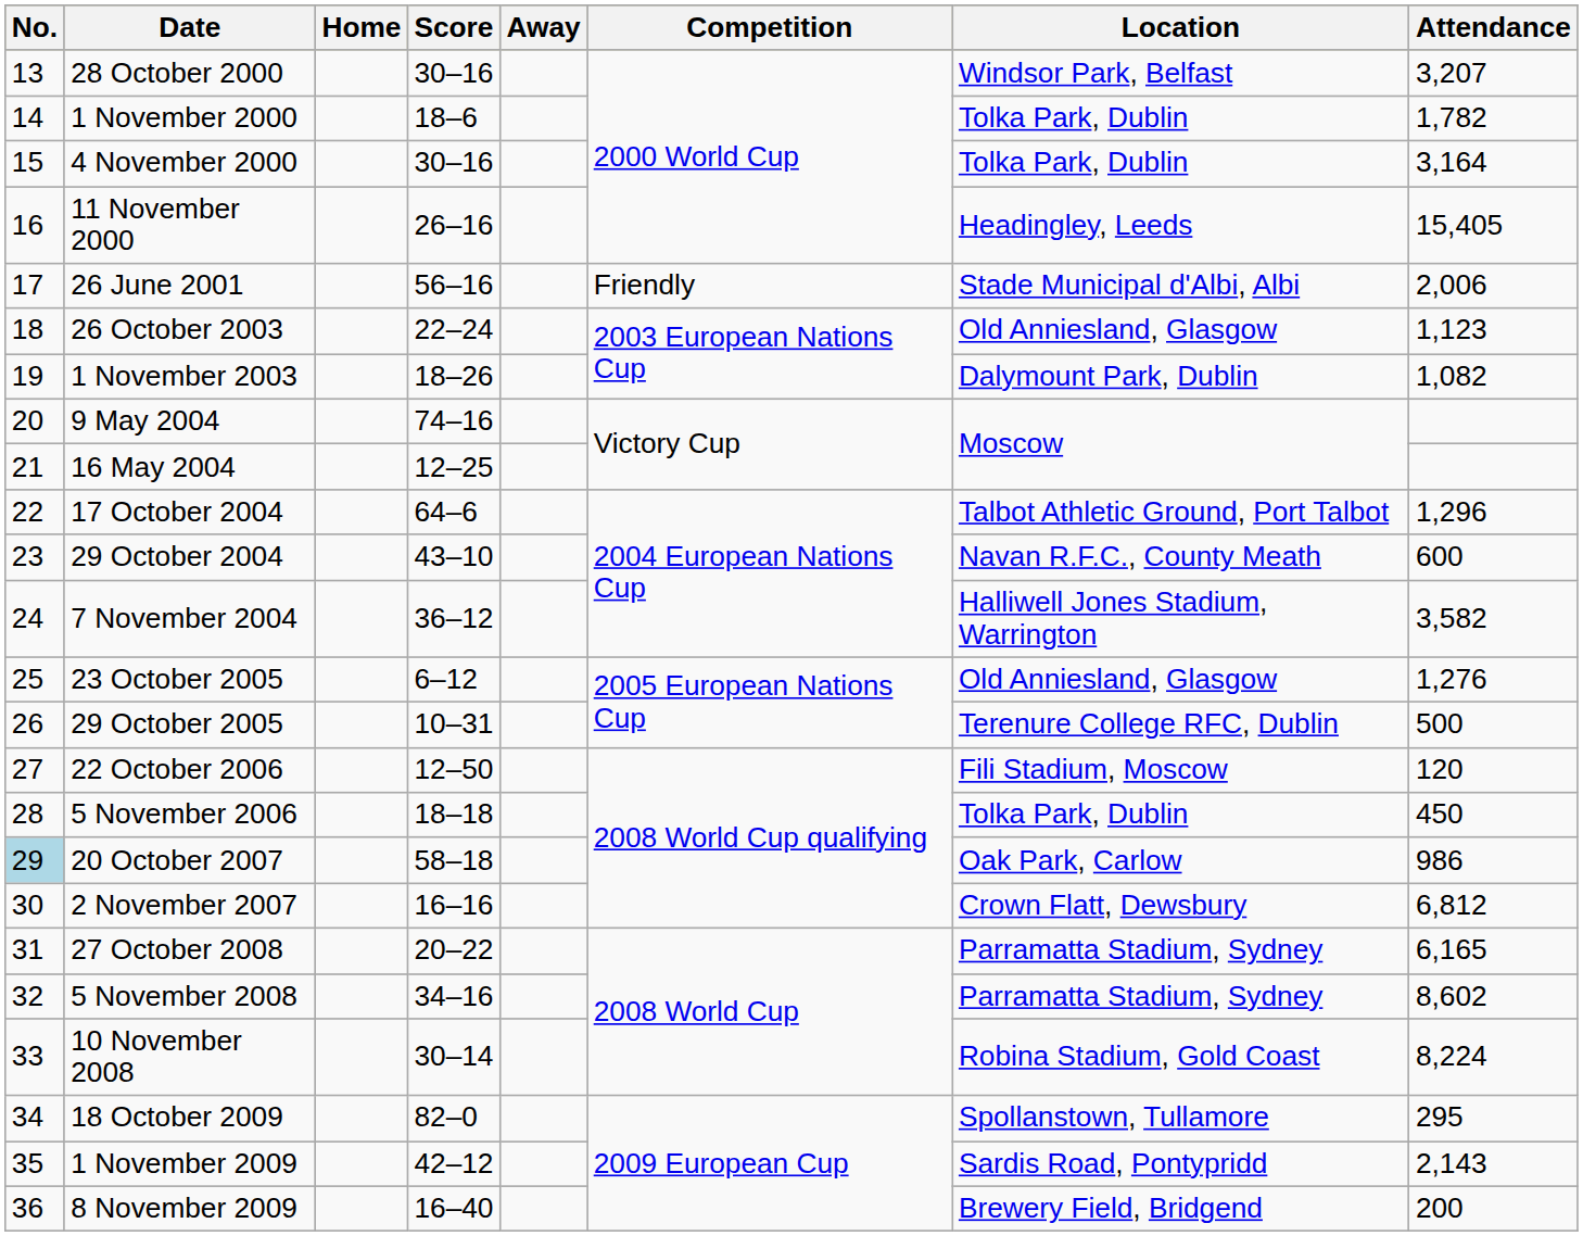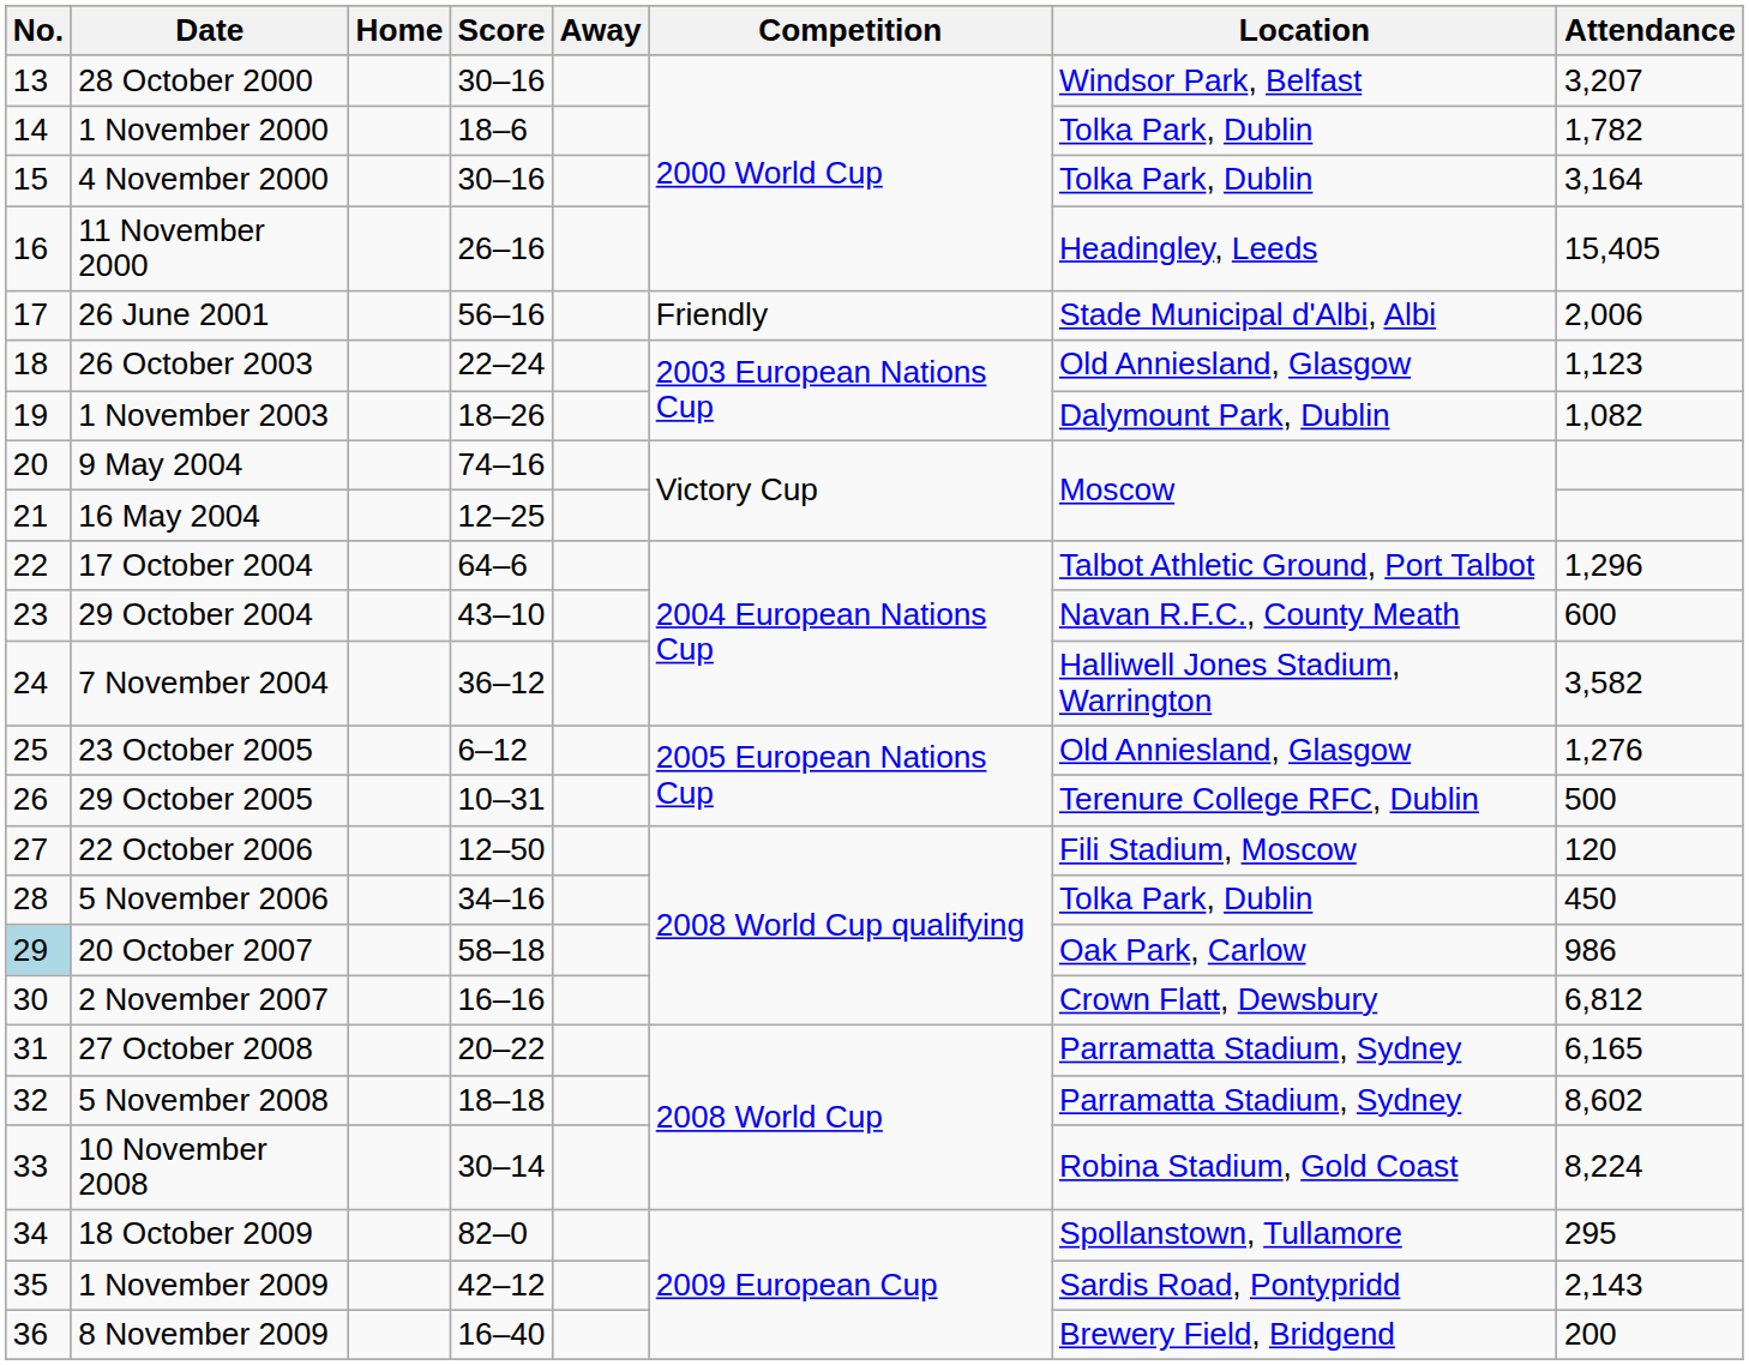 <table class="wikitable" width=100%>
 <tr bgcolor=#bdb76b>
 <th>No.</th>
 <th>Date</th>
 <th>Home</th>
 <th>Score</th>
 <th>Away</th>
 <th>Competition</th>
 <th>Location</th>
 <th>Attendance</th>
 </tr>
 <tr>
 <td>13</td>
 <td>28 October 2000</td>
 <td></td>
 <td>30–16</td>
 <td></td>
 <td rowspan=4><a href='#'>2000 World Cup</a></td>
 <td><a href='#'>Windsor Park</a>, <a href='#'>Belfast</a></td>
 <td>3,207</td>
 </tr>
 <tr>
 <td>14</td>
 <td>1 November 2000</td>
 <td></td>
 <td>18–6</td>
 <td></td>
 <td><a href='#'>Tolka Park</a>, <a href='#'>Dublin</a></td>
 <td>1,782</td>
 </tr>
 <tr>
 <td>15</td>
 <td>4 November 2000</td>
 <td></td>
 <td>30–16</td>
 <td></td>
 <td><a href='#'>Tolka Park</a>, <a href='#'>Dublin</a></td>
 <td>3,164</td>
 </tr>
 <tr>
 <td>16</td>
 <td>11 November 2000</td>
 <td></td>
 <td>26–16</td>
 <td></td>
 <td><a href='#'>Headingley</a>, <a href='#'>Leeds</a></td>
 <td>15,405</td>
 </tr>
 <tr>
 <td>17</td>
 <td>26 June 2001</td>
 <td></td>
 <td>56–16</td>
 <td></td>
 <td>Friendly</td>
 <td><a href='#'>Stade Municipal d'Albi</a>, <a href='#'>Albi</a></td>
 <td>2,006</td>
 </tr>
 <tr>
 <td>18</td>
 <td>26 October 2003</td>
 <td></td>
 <td>22–24</td>
 <td></td>
 <td rowspan=2><a href='#'>2003 European Nations Cup</a></td>
 <td><a href='#'>Old Anniesland</a>, <a href='#'>Glasgow</a></td>
 <td>1,123</td>
 </tr>
 <tr>
 <td>19</td>
 <td>1 November 2003</td>
 <td></td>
 <td>18–26</td>
 <td></td>
 <td><a href='#'>Dalymount Park</a>, <a href='#'>Dublin</a></td>
 <td>1,082</td>
 </tr>
 <tr>
 <td>20</td>
 <td>9 May 2004</td>
 <td></td>
 <td>74–16</td>
 <td></td>
 <td rowspan=2>Victory Cup</td>
 <td rowspan=2><a href='#'>Moscow</a></td>
 <td></td>
 </tr>
 <tr>
 <td>21</td>
 <td>16 May 2004</td>
 <td></td>
 <td>12–25</td>
 <td></td>
 <td></td>
 </tr>
 <tr>
 <td>22</td>
 <td>17 October 2004</td>
 <td></td>
 <td>64–6</td>
 <td></td>
 <td rowspan=3><a href='#'>2004 European Nations Cup</a></td>
 <td><a href='#'>Talbot Athletic Ground</a>, <a href='#'>Port Talbot</a></td>
 <td>1,296</td>
 </tr>
 <tr>
 <td>23</td>
 <td>29 October 2004</td>
 <td></td>
 <td>43–10</td>
 <td></td>
 <td><a href='#'>Navan R.F.C.</a>, <a href='#'>County Meath</a></td>
 <td>600</td>
 </tr>
 <tr>
 <td>24</td>
 <td>7 November 2004</td>
 <td></td>
 <td>36–12</td>
 <td></td>
 <td><a href='#'>Halliwell Jones Stadium</a>, <a href='#'>Warrington</a></td>
 <td>3,582</td>
 </tr>
 <tr>
 <td>25</td>
 <td>23 October 2005</td>
 <td></td>
 <td>6–12</td>
 <td></td>
 <td rowspan=2><a href='#'>2005 European Nations Cup</a></td>
 <td><a href='#'>Old Anniesland</a>, <a href='#'>Glasgow</a></td>
 <td>1,276</td>
 </tr>
 <tr>
 <td>26</td>
 <td>29 October 2005</td>
 <td></td>
 <td>10–31</td>
 <td></td>
 <td><a href='#'>Terenure College RFC</a>, <a href='#'>Dublin</a></td>
 <td>500</td>
 </tr>
 <tr>
 <td>27</td>
 <td>22 October 2006</td>
 <td></td>
 <td>12–50</td>
 <td></td>
 <td rowspan=4><a href='#'>2008 World Cup qualifying</a></td>
 <td><a href='#'>Fili Stadium</a>, <a href='#'>Moscow</a></td>
 <td>120</td>
 </tr>
 <tr>
 <td>28</td>
 <td>5 November 2006</td>
 <td></td>
-<td>18–18</td>
+<td>34–16</td>
 <td></td>
 <td><a href='#'>Tolka Park</a>, <a href='#'>Dublin</a></td>
 <td>450</td>
 </tr>
 <tr>
 <td style="background: lightblue;">29</td>
 <td>20 October 2007</td>
 <td></td>
 <td>58–18</td>
 <td></td>
 <td><a href='#'>Oak Park</a>, <a href='#'>Carlow</a></td>
 <td>986</td>
 </tr>
 <tr>
 <td>30</td>
 <td>2 November 2007</td>
 <td></td>
 <td>16–16</td>
 <td></td>
 <td><a href='#'>Crown Flatt</a>, <a href='#'>Dewsbury</a></td>
 <td>6,812</td>
 </tr>
 <tr>
 <td>31</td>
 <td>27 October 2008</td>
 <td></td>
 <td>20–22</td>
 <td></td>
 <td rowspan=3><a href='#'>2008 World Cup</a></td>
 <td><a href='#'>Parramatta Stadium</a>, <a href='#'>Sydney</a></td>
 <td>6,165</td>
 </tr>
 <tr>
 <td>32</td>
 <td>5 November 2008</td>
 <td></td>
-<td>34–16</td>
+<td>18–18</td>
 <td></td>
 <td><a href='#'>Parramatta Stadium</a>, <a href='#'>Sydney</a></td>
 <td>8,602</td>
 </tr>
 <tr>
 <td>33</td>
 <td>10 November 2008</td>
 <td></td>
 <td>30–14</td>
 <td></td>
 <td><a href='#'>Robina Stadium</a>, <a href='#'>Gold Coast</a></td>
 <td>8,224</td>
 </tr>
 <tr>
 <td>34</td>
 <td>18 October 2009</td>
 <td></td>
 <td>82–0</td>
 <td></td>
 <td rowspan=3><a href='#'>2009 European Cup</a></td>
 <td><a href='#'>Spollanstown</a>, <a href='#'>Tullamore</a></td>
 <td>295</td>
 </tr>
 <tr>
 <td>35</td>
 <td>1 November 2009</td>
 <td></td>
 <td>42–12</td>
 <td></td>
 <td><a href='#'>Sardis Road</a>, <a href='#'>Pontypridd</a></td>
 <td>2,143</td>
 </tr>
 <tr>
 <td>36</td>
 <td>8 November 2009</td>
 <td></td>
 <td>16–40</td>
 <td></td>
 <td><a href='#'>Brewery Field</a>, <a href='#'>Bridgend</a></td>
 <td>200</td>
 </tr>
 </table>
